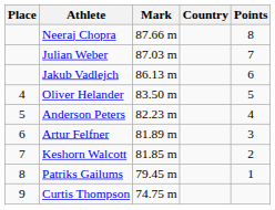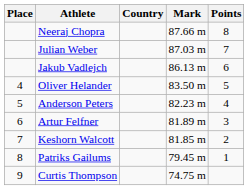 <table class="wikitable">
 <tr>
 <th>Place</th>
 <th>Athlete</th>
+<th>Country</th>
 <th>Mark</th>
-<th>Country</th>
 <th>Points</th>
 </tr>
 <tr>
 <td align=center></td>
 <td><a href='#'>Neeraj Chopra</a></td>
+<td></td>
 <td>87.66 m</td>
-<td></td>
 <td align=center>8</td>
 </tr>
 <tr>
 <td align=center></td>
 <td><a href='#'>Julian Weber</a></td>
+<td></td>
 <td>87.03 m</td>
-<td></td>
 <td align=center>7</td>
 </tr>
 <tr>
 <td align=center></td>
 <td><a href='#'>Jakub Vadlejch</a></td>
+<td></td>
 <td>86.13 m</td>
-<td></td>
 <td align=center>6</td>
 </tr>
 <tr>
 <td align=center>4</td>
 <td><a href='#'>Oliver Helander</a></td>
+<td></td>
 <td>83.50 m</td>
-<td></td>
 <td align=center>5</td>
 </tr>
 <tr>
 <td align=center>5</td>
 <td><a href='#'>Anderson Peters</a></td>
+<td></td>
 <td>82.23 m</td>
-<td></td>
 <td align=center>4</td>
 </tr>
 <tr>
 <td align=center>6</td>
 <td><a href='#'>Artur Felfner</a></td>
+<td></td>
 <td>81.89 m</td>
-<td></td>
 <td align=center>3</td>
 </tr>
 <tr>
 <td align=center>7</td>
 <td><a href='#'>Keshorn Walcott</a></td>
+<td></td>
 <td>81.85 m</td>
-<td></td>
 <td align=center>2</td>
 </tr>
 <tr>
 <td align=center>8</td>
 <td><a href='#'>Patriks Gailums</a></td>
+<td></td>
 <td>79.45 m</td>
-<td></td>
 <td align=center>1</td>
 </tr>
 <tr>
 <td align=center>9</td>
 <td><a href='#'>Curtis Thompson</a></td>
+<td></td>
 <td>74.75 m</td>
-<td></td>
 <td align=center></td>
 </tr>
 </table>
